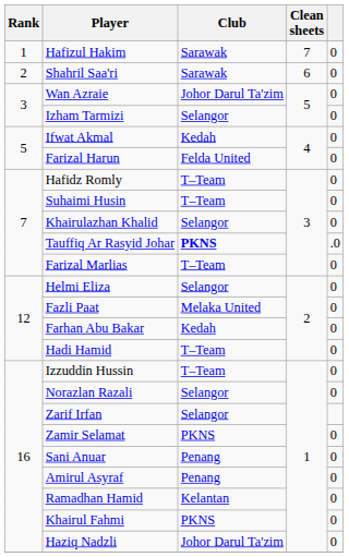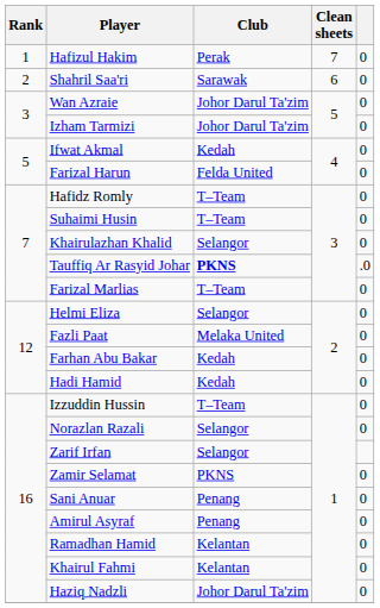 <table class="wikitable" style="text-align:center">
 <tr>
 <th>Rank</th>
 <th>Player</th>
 <th>Club</th>
 <th>Clean <br> sheets</th>
 <th></th>
 </tr>
 <tr>
 <td rowspan=1>1</td>
 <td align="left"> <a href='#'>Hafizul Hakim</a></td>
-<td align="left"><a href='#'>Sarawak</a></td>
+<td align="left"><a href='#'>Perak</a></td>
 <td rowspan=1>7</td>
 <td align="left">0</td>
 </tr>
 <tr>
 <td rowspan=1>2</td>
 <td align="left"> <a href='#'>Shahril Saa'ri</a></td>
 <td align="left"><a href='#'>Sarawak</a></td>
 <td rowspan=1>6</td>
 <td align="left">0</td>
 </tr>
 <tr>
 <td rowspan=2>3</td>
 <td align="left"> <a href='#'>Wan Azraie</a></td>
 <td align="left"><a href='#'>Johor Darul Ta'zim</a></td>
 <td rowspan=2>5</td>
 <td align="left">0</td>
 </tr>
 <tr>
 <td align="left"> <a href='#'>Izham Tarmizi</a></td>
-<td align="left"><a href='#'>Selangor</a></td>
+<td align="left"><a href='#'>Johor Darul Ta'zim</a></td>
 <td align="left">0</td>
 </tr>
 <tr>
 <td rowspan=2>5</td>
 <td align="left"> <a href='#'>Ifwat Akmal</a></td>
 <td align="left"><a href='#'>Kedah</a></td>
 <td rowspan=2>4</td>
 <td align="left">0</td>
 </tr>
 <tr>
 <td align="left"> <a href='#'>Farizal Harun</a></td>
 <td align="left"><a href='#'>Felda United</a></td>
 <td align="left">0</td>
 </tr>
 <tr>
 <td rowspan=5>7</td>
 <td align="left"> Hafidz Romly</td>
 <td align="left"><a href='#'>T–Team</a></td>
 <td rowspan=5>3</td>
 <td align="left">0</td>
 </tr>
 <tr>
 <td align="left"> <a href='#'>Suhaimi Husin</a></td>
 <td align="left"><a href='#'>T–Team</a></td>
 <td align="left">0</td>
 </tr>
 <tr>
 <td align="left"> <a href='#'>Khairulazhan Khalid</a></td>
 <td align="left"><a href='#'>Selangor</a></td>
 <td align="left">0</td>
 </tr>
 <tr>
 <td align="left"> <a href='#'>Tauffiq Ar Rasyid Johar</a></td>
 <td align="left"><strong><a href='#'>PKNS</a></strong></td>
 <td align="left">.0</td>
 </tr>
 <tr>
 <td align="left"> <a href='#'>Farizal Marlias</a></td>
 <td align="left"><a href='#'>T–Team</a></td>
 <td align="left">0</td>
 </tr>
 <tr>
 <td rowspan=4>12</td>
 <td align="left"> <a href='#'>Helmi Eliza</a></td>
 <td align="left"><a href='#'>Selangor</a></td>
 <td rowspan=4>2</td>
 <td align="left">0</td>
 </tr>
 <tr>
 <td align="left"> <a href='#'>Fazli Paat</a></td>
 <td align="left"><a href='#'>Melaka United</a></td>
 <td align="left">0</td>
 </tr>
 <tr>
 <td align="left"> <a href='#'>Farhan Abu Bakar</a></td>
 <td align="left"><a href='#'>Kedah</a></td>
 <td align="left">0</td>
 </tr>
 <tr>
 <td align="left"> <a href='#'>Hadi Hamid</a></td>
-<td align="left"><a href='#'>T–Team</a></td>
+<td align="left"><a href='#'>Kedah</a></td>
 <td align="left">0</td>
 </tr>
 <tr>
 <td rowspan=9>16</td>
 <td align="left"> Izzuddin Hussin</td>
 <td align="left"><a href='#'>T–Team</a></td>
 <td rowspan=9>1</td>
 <td align="left">0</td>
 </tr>
 <tr>
 <td align="left"> <a href='#'>Norazlan Razali</a></td>
 <td align="left"><a href='#'>Selangor</a></td>
 <td align="left">0</td>
 </tr>
 <tr>
 <td align="left"> <a href='#'>Zarif Irfan</a></td>
 <td align="left"><a href='#'>Selangor</a></td>
 <td align="left"></td>
 </tr>
 <tr>
 <td align="left"> <a href='#'>Zamir Selamat</a></td>
 <td align="left"><a href='#'>PKNS</a></td>
 <td align="left">0</td>
 </tr>
 <tr>
 <td align="left"> <a href='#'>Sani Anuar</a></td>
 <td align="left"><a href='#'>Penang</a></td>
 <td align="left">0</td>
 </tr>
 <tr>
 <td align="left"> <a href='#'>Amirul Asyraf</a></td>
 <td align="left"><a href='#'>Penang</a></td>
 <td align="left">0</td>
 </tr>
 <tr>
 <td align="left"> <a href='#'>Ramadhan Hamid</a></td>
 <td align="left"><a href='#'>Kelantan</a></td>
 <td align="left">0</td>
 </tr>
 <tr>
 <td align="left"> <a href='#'>Khairul Fahmi</a></td>
-<td align="left"><a href='#'>PKNS</a></td>
+<td align="left"><a href='#'>Kelantan</a></td>
 <td align="left">0</td>
 </tr>
 <tr>
 <td align="left"> <a href='#'>Haziq Nadzli</a></td>
 <td align="left"><a href='#'>Johor Darul Ta'zim</a></td>
 <td align="left">0</td>
 </tr>
 <tr>
 </tr>
 </table>
